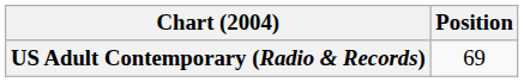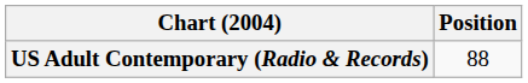 <table class="wikitable plainrowheaders" style="text-align:center">
 <tr>
 <th scope="col">Chart (2004)</th>
 <th>Position</th>
 </tr>
 <tr>
 <th scope="row">US Adult Contemporary (<em>Radio & Records</em>)</th>
-<td>69</td>
+<td>88</td>
 </tr>
 </table>
